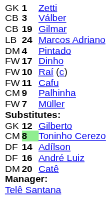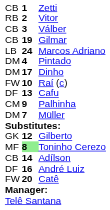 <table cellspacing="0" cellpadding="0" style="font-size:90%; margin:0.2em auto;">
 <tr>
 <th width="25"></th>
 <th width="25"></th>
 </tr>
 <tr>
-<td>GK</td>
+<td>CB</td>
 <td><strong>1</strong></td>
 <td> <a href='#'>Zetti</a></td>
+</tr>
+<tr>
+<td>RB</td>
+<td><strong>2</strong></td>
+<td> <a href='#'>Vitor</a></td>
+<td></td>
+<td></td>
 </tr>
 <tr>
 <td>CB</td>
 <td><strong>3</strong></td>
 <td> <a href='#'>Válber</a></td>
 </tr>
 <tr>
 <td>CB</td>
 <td><strong>19</strong></td>
 <td> <a href='#'>Gilmar</a></td>
 <td></td>
 </tr>
 <tr>
 <td>LB</td>
 <td><strong>24</strong></td>
 <td> <a href='#'>Marcos Adriano</a></td>
 </tr>
 <tr>
 <td>DM</td>
 <td><strong>4</strong></td>
 <td> <a href='#'>Pintado</a></td>
 </tr>
 <tr>
-<td>FW</td>
+<td>DM</td>
 <td><strong>17</strong></td>
 <td> <a href='#'>Dinho</a></td>
 </tr>
 <tr>
 <td>FW</td>
 <td><strong>10</strong></td>
 <td> <a href='#'>Raí</a> (<a href='#'>c</a>)</td>
 </tr>
 <tr>
-<td>FW</td>
-<td><strong>11</strong></td>
+<td>DF</td>
+<td><strong>13</strong></td>
 <td> <a href='#'>Cafu</a></td>
 </tr>
 <tr>
 <td>CM</td>
 <td><strong>9</strong></td>
 <td> <a href='#'>Palhinha</a></td>
 </tr>
 <tr>
-<td>FW</td>
+<td>DM</td>
 <td><strong>7</strong></td>
 <td>  <a href='#'>Müller</a></td>
 </tr>
 <tr>
 <td colspan=3><strong>Substitutes:</strong></td>
 </tr>
 <tr>
 <td>GK</td>
 <td><strong>12</strong></td>
 <td> <a href='#'>Gilberto</a></td>
 </tr>
 <tr>
-<td>CM</td>
+<td>MF</td>
 <td style="background: lightgreen;"><strong>8</strong></td>
 <td> <a href='#'>Toninho Cerezo</a></td>
 <td></td>
 <td> </td>
 </tr>
 <tr>
-<td>DF</td>
+<td>CB</td>
 <td><strong>14</strong></td>
 <td> <a href='#'>Adílson</a></td>
 </tr>
 <tr>
 <td>DF</td>
 <td><strong>16</strong></td>
 <td> <a href='#'>André Luiz</a></td>
 </tr>
 <tr>
-<td>DM</td>
+<td>FW</td>
 <td><strong>20</strong></td>
 <td> <a href='#'>Catê</a></td>
 </tr>
 <tr>
 <td colspan=3><strong>Manager:</strong></td>
 </tr>
 <tr>
 <td colspan=4> <a href='#'>Telê Santana</a></td>
 </tr>
 </table>
